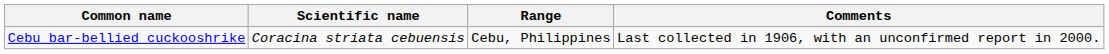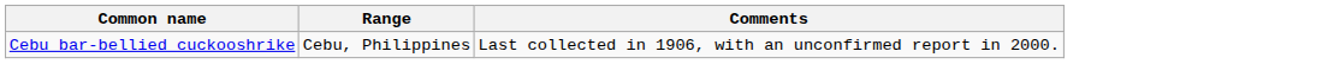 <table class="wikitable sortable">
 <tr>
 <th>Common name</th>
-<th>Scientific name</th>
 <th>Range</th>
 <th class="unsortable">Comments</th>
 </tr>
 <tr>
 <td><a href='#'>Cebu bar-bellied cuckooshrike</a></td>
-<td><em>Coracina striata cebuensis</em></td>
 <td>Cebu, Philippines</td>
 <td>Last collected in 1906, with an unconfirmed report in 2000.</td>
 </tr>
 </table>
